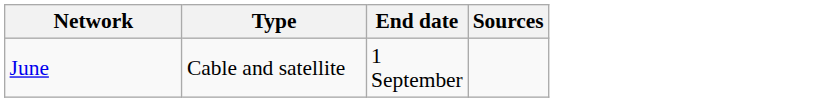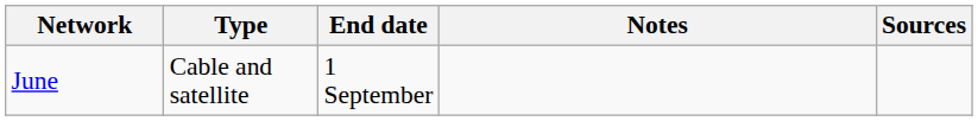 <table class="wikitable">
 <tr>
 <th style="text-align:center; width:125px">Network</th>
 <th style="text-align:center; width:130px">Type</th>
 <th style="text-align:center; width:60px">End date</th>
+<th style="text-align:center; width:500px">Notes</th>
 <th style="text-align:center; width:30px">Sources</th>
 </tr>
 <tr>
 <td><a href='#'>June</a></td>
 <td>Cable and satellite</td>
 <td>1 September</td>
 <td></td>
+<td></td>
 </tr>
 </table>
